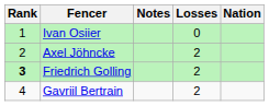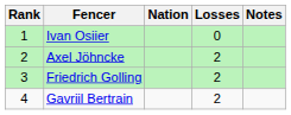 <table class="wikitable sortable" style="text-align:center">
 <tr>
 <th>Rank</th>
 <th>Fencer</th>
+<th>Nation</th>
+<th>Losses</th>
 <th>Notes</th>
-<th>Losses</th>
-<th>Nation</th>
 </tr>
 <tr bgcolor=bbf3bb>
 <td>1</td>
 <td align=left><a href='#'>Ivan Osiier</a></td>
+<td align=left></td>
+<td>0</td>
 <td></td>
-<td>0</td>
-<td align=left></td>
 </tr>
 <tr bgcolor=bbf3bb>
 <td>2</td>
 <td align=left><a href='#'>Axel Jöhncke</a></td>
+<td align=left></td>
+<td>2</td>
 <td></td>
-<td>2</td>
-<td align=left></td>
 </tr>
 <tr bgcolor=bbf3bb>
-<td><strong>3</strong></td>
+<td>3</td>
 <td align=left><a href='#'>Friedrich Golling</a></td>
+<td align=left></td>
+<td>2</td>
 <td></td>
-<td>2</td>
-<td align=left></td>
 </tr>
 <tr>
 <td>4</td>
 <td align=left><a href='#'>Gavriil Bertrain</a></td>
+<td align=left></td>
+<td>2</td>
 <td></td>
-<td>2</td>
-<td align=left></td>
 </tr>
 </table>
